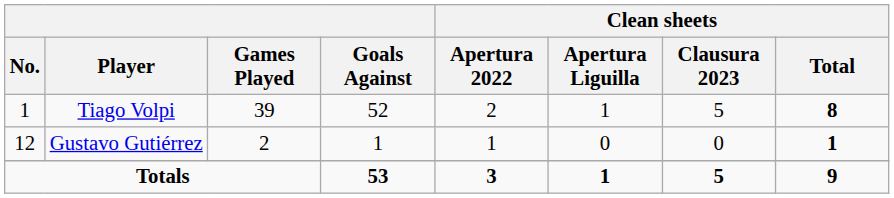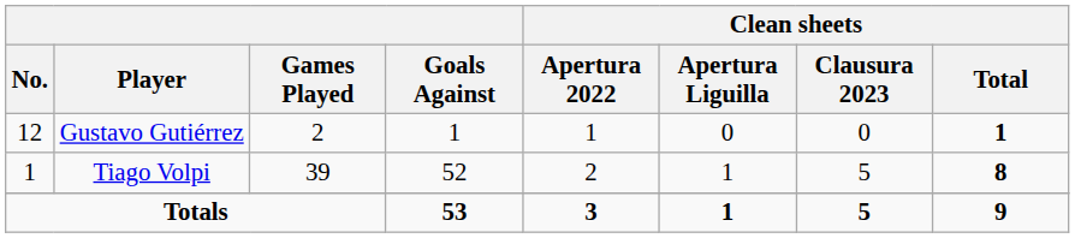 <table class="wikitable sortable alternance" style="text-align:center">
 <tr>
 <th colspan="4"></th>
 <th colspan="4">Clean sheets</th>
 </tr>
 <tr>
 <th>No.</th>
 <th>Player</th>
 <th width=80>Games Played</th>
 <th width=80>Goals Against</th>
 <th width=80>Apertura 2022</th>
 <th width=80>Apertura Liguilla</th>
 <th width=80>Clausura 2023</th>
 <th width=80>Total</th>
 </tr>
 <tr>
+<td>12</td>
+<td> <a href='#'>Gustavo Gutiérrez</a></td>
+<td>2</td>
+<td>1</td>
+<td>1</td>
+<td>0</td>
+<td>0</td>
+<td><strong>1</strong></td>
+</tr>
+<tr>
 <td>1</td>
 <td> <a href='#'>Tiago Volpi</a></td>
 <td>39</td>
 <td>52</td>
 <td>2</td>
 <td>1</td>
 <td>5</td>
 <td><strong>8</strong></td>
-</tr>
-<tr>
-<td>12</td>
-<td> <a href='#'>Gustavo Gutiérrez</a></td>
-<td>2</td>
-<td>1</td>
-<td>1</td>
-<td>0</td>
-<td>0</td>
-<td><strong>1</strong></td>
 </tr>
 <tr>
 </tr>
 <tr class="sortbottom">
 <td colspan="3"><strong>Totals</strong></td>
 <td><strong>53</strong></td>
 <td><strong>3</strong></td>
 <td><strong>1</strong></td>
 <td><strong>5</strong></td>
 <td><strong>9</strong></td>
 </tr>
 </table>
